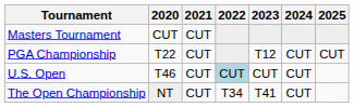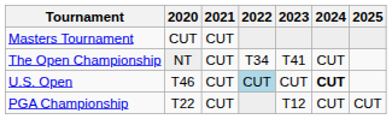 <table class="wikitable" style="font-size:95%;text-align:center;">
 <tr>
 <th>Tournament</th>
 <th>2020</th>
 <th>2021</th>
 <th>2022</th>
 <th>2023</th>
 <th>2024</th>
 <th>2025</th>
 </tr>
 <tr>
 <td align=left><a href='#'>Masters Tournament</a></td>
 <td>CUT</td>
 <td>CUT</td>
 <td style="background:#eeeeee;"></td>
 <td style="background:#eeeeee;"></td>
 <td style="background:#eeeeee;"></td>
 <td style="background:#eeeeee;"></td>
 </tr>
 <tr>
+<td align=left><a href='#'>The Open Championship</a></td>
+<td style="background:#eeeeee;">NT</td>
+<td>CUT</td>
+<td>T34</td>
+<td>T41</td>
+<td>CUT</td>
+<td></td>
+</tr>
+<tr>
+<td align=left><a href='#'>U.S. Open</a></td>
+<td>T46</td>
+<td>CUT</td>
+<td style="background: lightblue;">CUT</td>
+<td>CUT</td>
+<td><strong>CUT</strong></td>
+<td></td>
+</tr>
+<tr>
 <td align=left><a href='#'>PGA Championship</a></td>
 <td>T22</td>
 <td>CUT</td>
 <td style="background:#eeeeee;"></td>
 <td>T12</td>
 <td>CUT</td>
 <td>CUT</td>
 </tr>
-<tr>
-<td align=left><a href='#'>U.S. Open</a></td>
-<td>T46</td>
-<td>CUT</td>
-<td style="background: lightblue;">CUT</td>
-<td>CUT</td>
-<td>CUT</td>
-<td></td>
-</tr>
-<tr>
-<td align=left><a href='#'>The Open Championship</a></td>
-<td style="background:#eeeeee;">NT</td>
-<td>CUT</td>
-<td>T34</td>
-<td>T41</td>
-<td>CUT</td>
-<td></td>
-</tr>
 </table>
